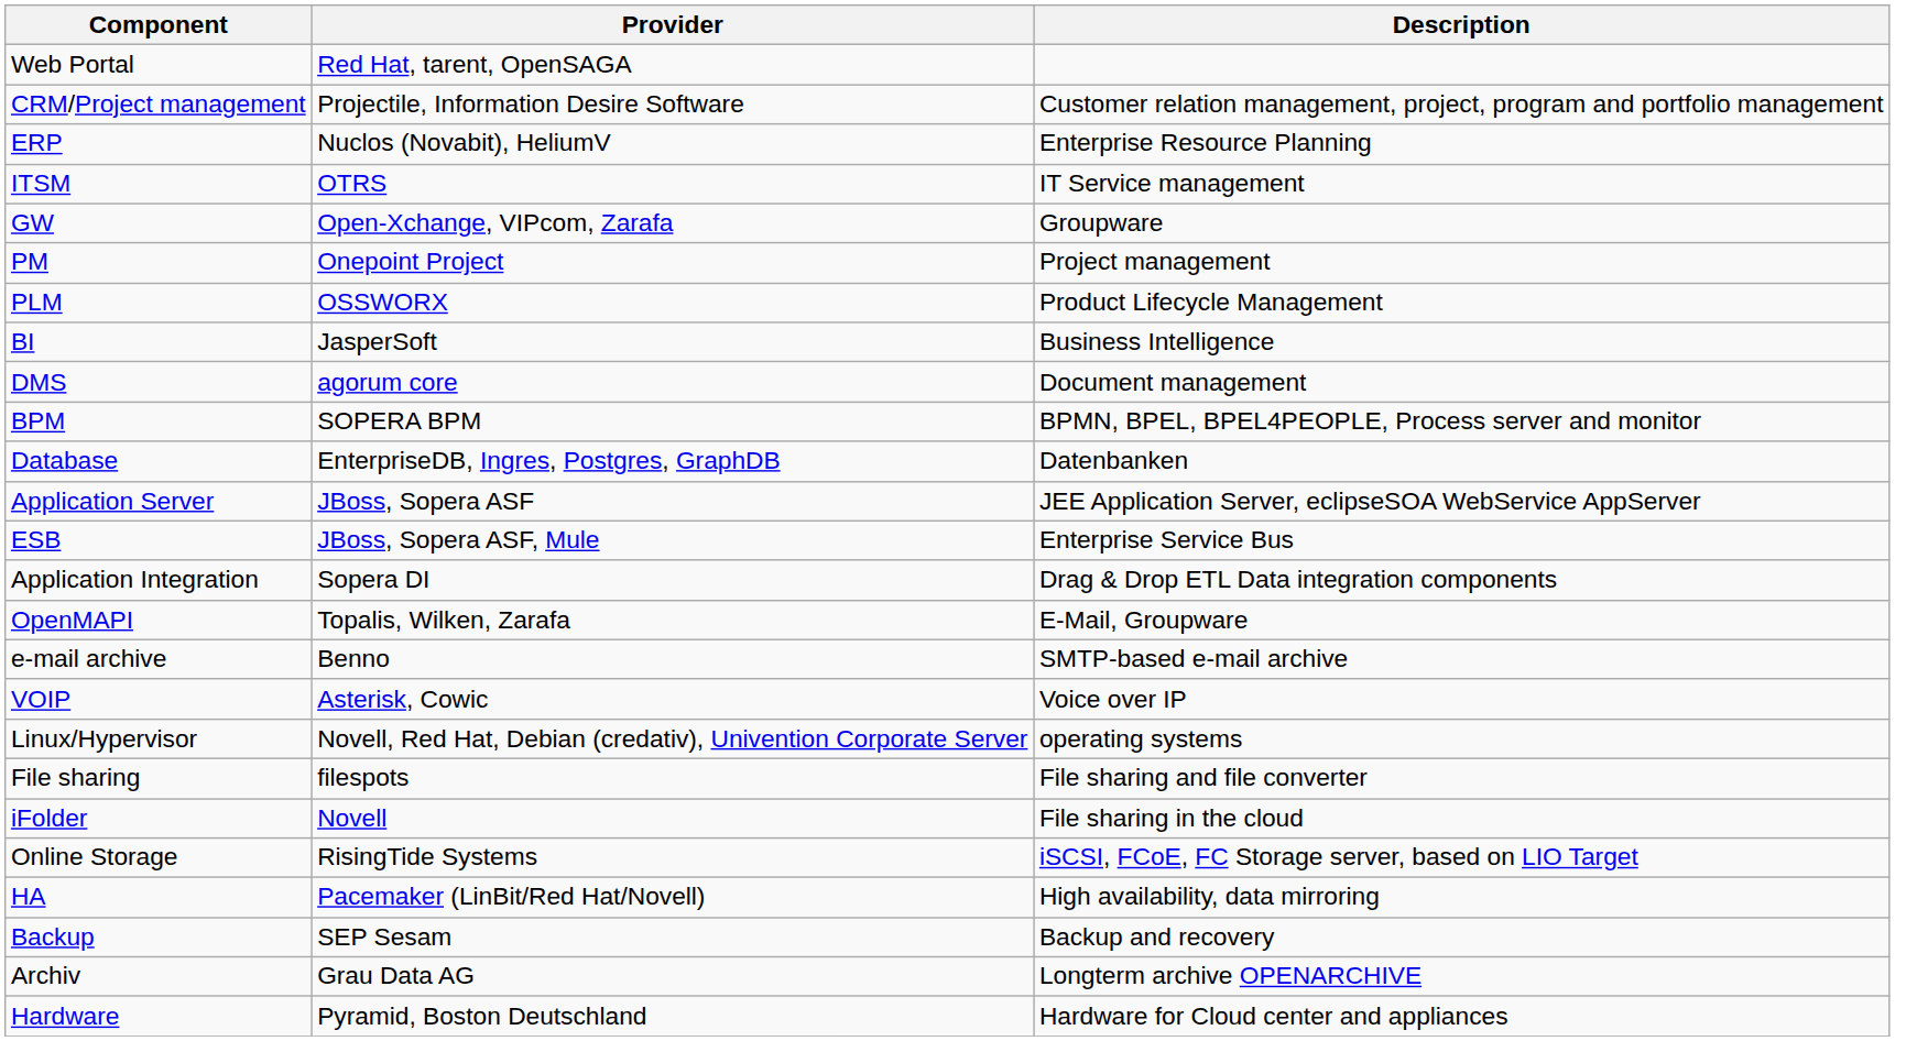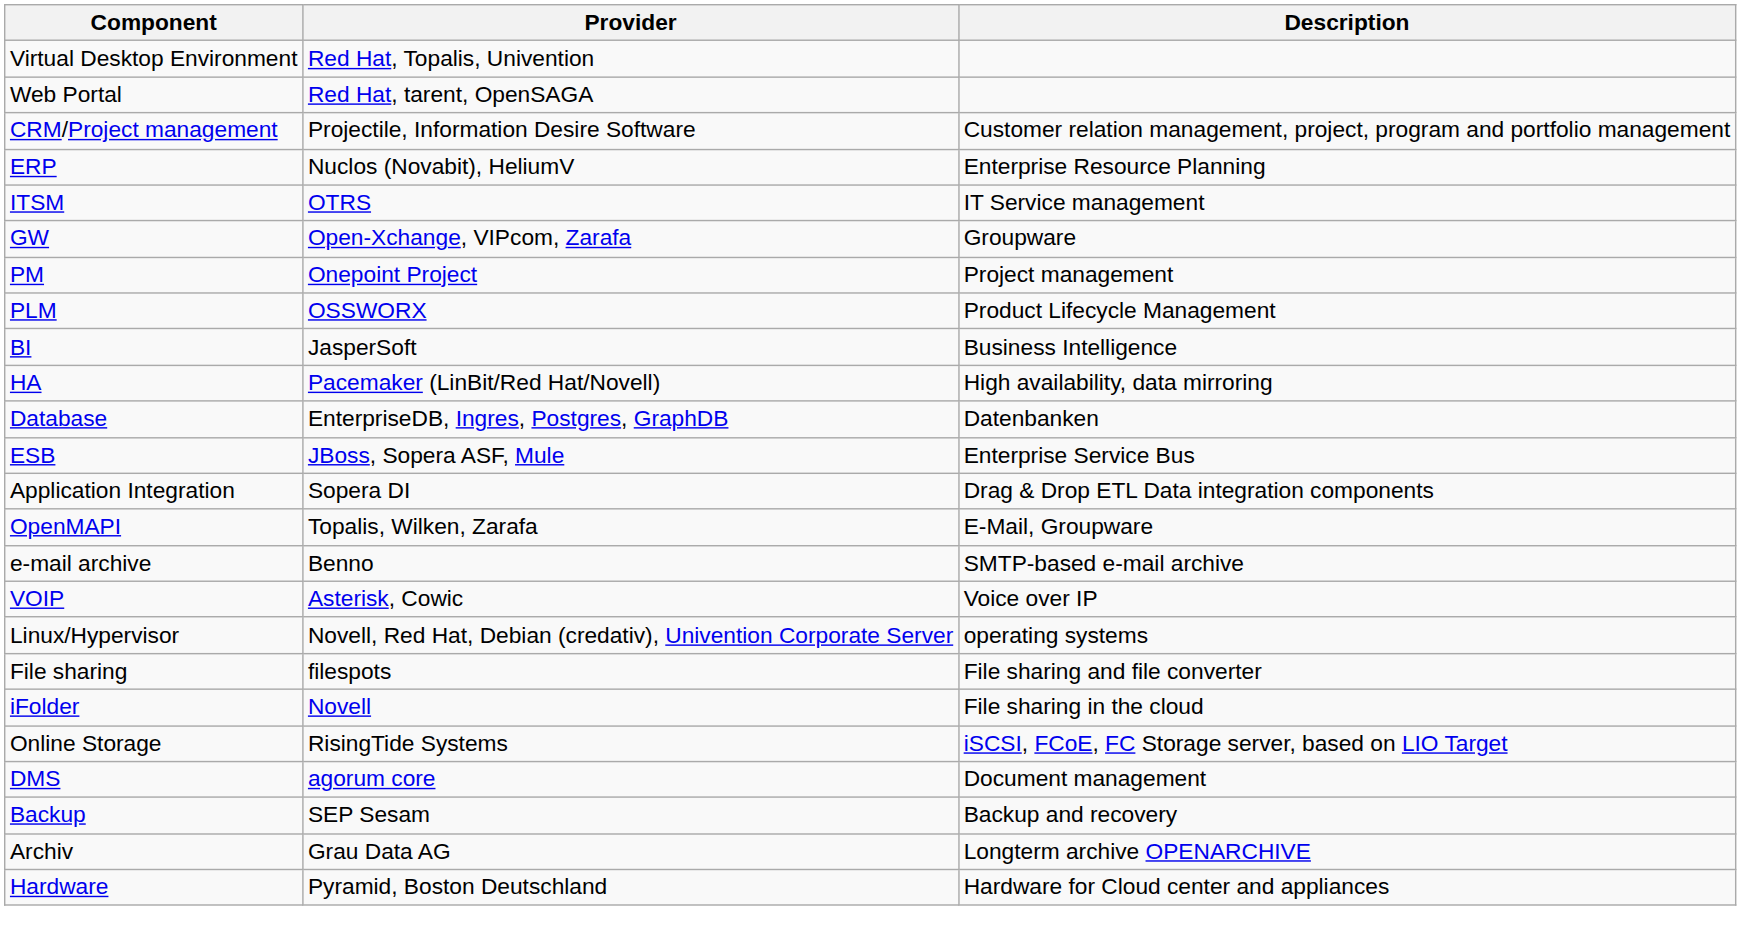 <table class="wikitable">
 <tr>
 <th>Component</th>
 <th>Provider</th>
 <th>Description</th>
+</tr>
+<tr>
+<td>Virtual Desktop Environment</td>
+<td><a href='#'>Red Hat</a>, Topalis, Univention</td>
+<td></td>
 </tr>
 <tr>
 <td>Web Portal</td>
 <td><a href='#'>Red Hat</a>, tarent, OpenSAGA</td>
 <td></td>
 </tr>
 <tr>
 <td><a href='#'>CRM</a>/<a href='#'>Project management</a></td>
 <td>Projectile, Information Desire Software</td>
 <td>Customer relation management, project, program and portfolio management</td>
 </tr>
 <tr>
 <td><a href='#'>ERP</a></td>
 <td>Nuclos (Novabit), HeliumV</td>
 <td>Enterprise Resource Planning</td>
 </tr>
 <tr>
 <td><a href='#'>ITSM</a></td>
 <td><a href='#'>OTRS</a></td>
 <td>IT Service management</td>
 </tr>
 <tr>
 <td><a href='#'>GW</a></td>
 <td><a href='#'>Open-Xchange</a>, VIPcom, <a href='#'>Zarafa</a></td>
 <td>Groupware</td>
 </tr>
 <tr>
 <td><a href='#'>PM</a></td>
 <td><a href='#'>Onepoint Project</a></td>
 <td>Project management</td>
 </tr>
 <tr>
 <td><a href='#'>PLM</a></td>
 <td><a href='#'>OSSWORX</a></td>
 <td>Product Lifecycle Management</td>
 </tr>
 <tr>
 <td><a href='#'>BI</a></td>
 <td>JasperSoft</td>
 <td>Business Intelligence</td>
 </tr>
 <tr>
-<td><a href='#'>DMS</a></td>
-<td><a href='#'>agorum core</a></td>
-<td>Document management</td>
-</tr>
-<tr>
-<td><a href='#'>BPM</a></td>
-<td>SOPERA BPM</td>
-<td>BPMN, BPEL, BPEL4PEOPLE, Process server and monitor</td>
+<td><a href='#'>HA</a></td>
+<td><a href='#'>Pacemaker</a> (LinBit/Red Hat/Novell)</td>
+<td>High availability, data mirroring</td>
 </tr>
 <tr>
 <td><a href='#'>Database</a></td>
 <td>EnterpriseDB, <a href='#'>Ingres</a>, <a href='#'>Postgres</a>, <a href='#'>GraphDB</a></td>
 <td>Datenbanken</td>
-</tr>
-<tr>
-<td><a href='#'>Application Server</a></td>
-<td><a href='#'>JBoss</a>, Sopera ASF</td>
-<td>JEE Application Server, eclipseSOA WebService AppServer</td>
 </tr>
 <tr>
 <td><a href='#'>ESB</a></td>
 <td><a href='#'>JBoss</a>, Sopera ASF, <a href='#'>Mule</a></td>
 <td>Enterprise Service Bus</td>
 </tr>
 <tr>
 <td>Application Integration</td>
 <td>Sopera DI</td>
 <td>Drag & Drop ETL Data integration components</td>
 </tr>
 <tr>
 <td><a href='#'>OpenMAPI</a></td>
 <td>Topalis, Wilken, Zarafa</td>
 <td>E-Mail, Groupware</td>
 </tr>
 <tr>
 <td>e-mail archive</td>
 <td>Benno</td>
 <td>SMTP-based e-mail archive</td>
 </tr>
 <tr>
 <td><a href='#'>VOIP</a></td>
 <td><a href='#'>Asterisk</a>, Cowic</td>
 <td>Voice over IP</td>
 </tr>
 <tr>
 <td>Linux/Hypervisor</td>
 <td>Novell, Red Hat, Debian (credativ), <a href='#'>Univention Corporate Server</a></td>
 <td>operating systems</td>
 </tr>
 <tr>
 <td>File sharing</td>
 <td>filespots</td>
 <td>File sharing and file converter</td>
 </tr>
 <tr>
 <td><a href='#'>iFolder</a></td>
 <td><a href='#'>Novell</a></td>
 <td>File sharing in the cloud</td>
 </tr>
 <tr>
 <td>Online Storage</td>
 <td>RisingTide Systems</td>
 <td><a href='#'>iSCSI</a>, <a href='#'>FCoE</a>, <a href='#'>FC</a> Storage server, based on <a href='#'>LIO Target</a></td>
 </tr>
 <tr>
-<td><a href='#'>HA</a></td>
-<td><a href='#'>Pacemaker</a> (LinBit/Red Hat/Novell)</td>
-<td>High availability, data mirroring</td>
+<td><a href='#'>DMS</a></td>
+<td><a href='#'>agorum core</a></td>
+<td>Document management</td>
 </tr>
 <tr>
 <td><a href='#'>Backup</a></td>
 <td>SEP Sesam</td>
 <td>Backup and recovery</td>
 </tr>
 <tr>
 <td>Archiv</td>
 <td>Grau Data AG</td>
 <td>Longterm archive <a href='#'>OPENARCHIVE</a></td>
 </tr>
 <tr>
 <td><a href='#'>Hardware</a></td>
 <td>Pyramid, Boston Deutschland</td>
 <td>Hardware for Cloud center and appliances</td>
 </tr>
 </table>
